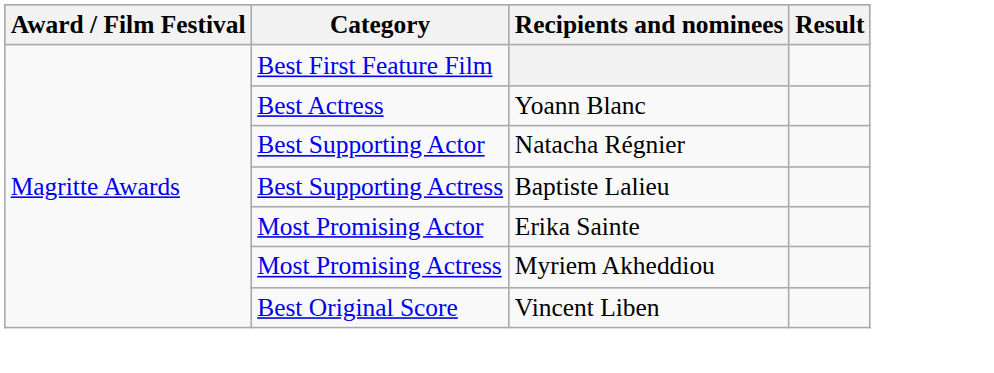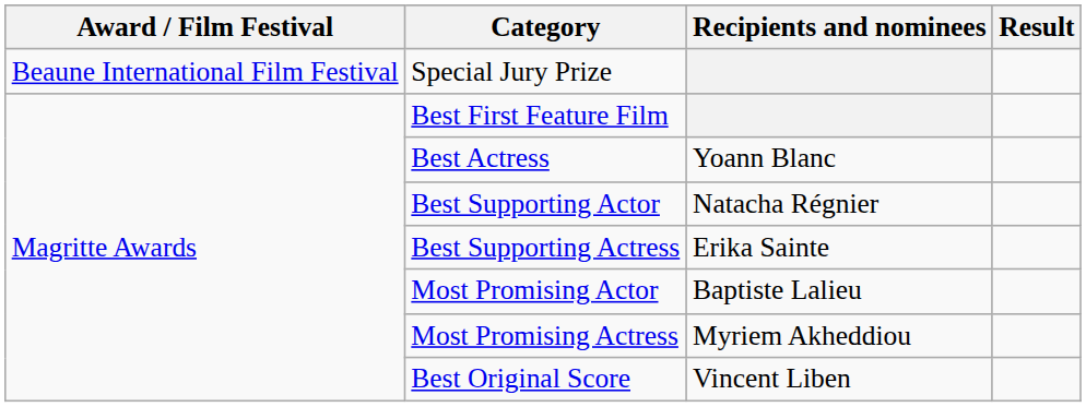 <table class="wikitable plainrowheaders sortable">
 <tr style="background:#ccc; text-align:center;">
 <th scope="col">Award / Film Festival</th>
 <th scope="col">Category</th>
 <th scope="col">Recipients and nominees</th>
 <th scope="col">Result</th>
+</tr>
+<tr>
+<td><a href='#'>Beaune International Film Festival</a></td>
+<td>Special Jury Prize</td>
+<th></th>
+<td></td>
 </tr>
 <tr>
 <td rowspan=7><a href='#'>Magritte Awards</a></td>
 <td><a href='#'>Best First Feature Film</a></td>
 <th></th>
 <td></td>
 </tr>
 <tr>
 <td><a href='#'>Best Actress</a></td>
 <td>Yoann Blanc</td>
 <td></td>
 </tr>
 <tr>
 <td><a href='#'>Best Supporting Actor</a></td>
 <td>Natacha Régnier</td>
 <td></td>
 </tr>
 <tr>
 <td><a href='#'>Best Supporting Actress</a></td>
-<td>Baptiste Lalieu</td>
+<td>Erika Sainte</td>
 <td></td>
 </tr>
 <tr>
 <td><a href='#'>Most Promising Actor</a></td>
-<td>Erika Sainte</td>
+<td>Baptiste Lalieu</td>
 <td></td>
 </tr>
 <tr>
 <td><a href='#'>Most Promising Actress</a></td>
 <td>Myriem Akheddiou</td>
 <td></td>
 </tr>
 <tr>
 <td><a href='#'>Best Original Score</a></td>
 <td>Vincent Liben</td>
 <td></td>
 </tr>
 </table>
